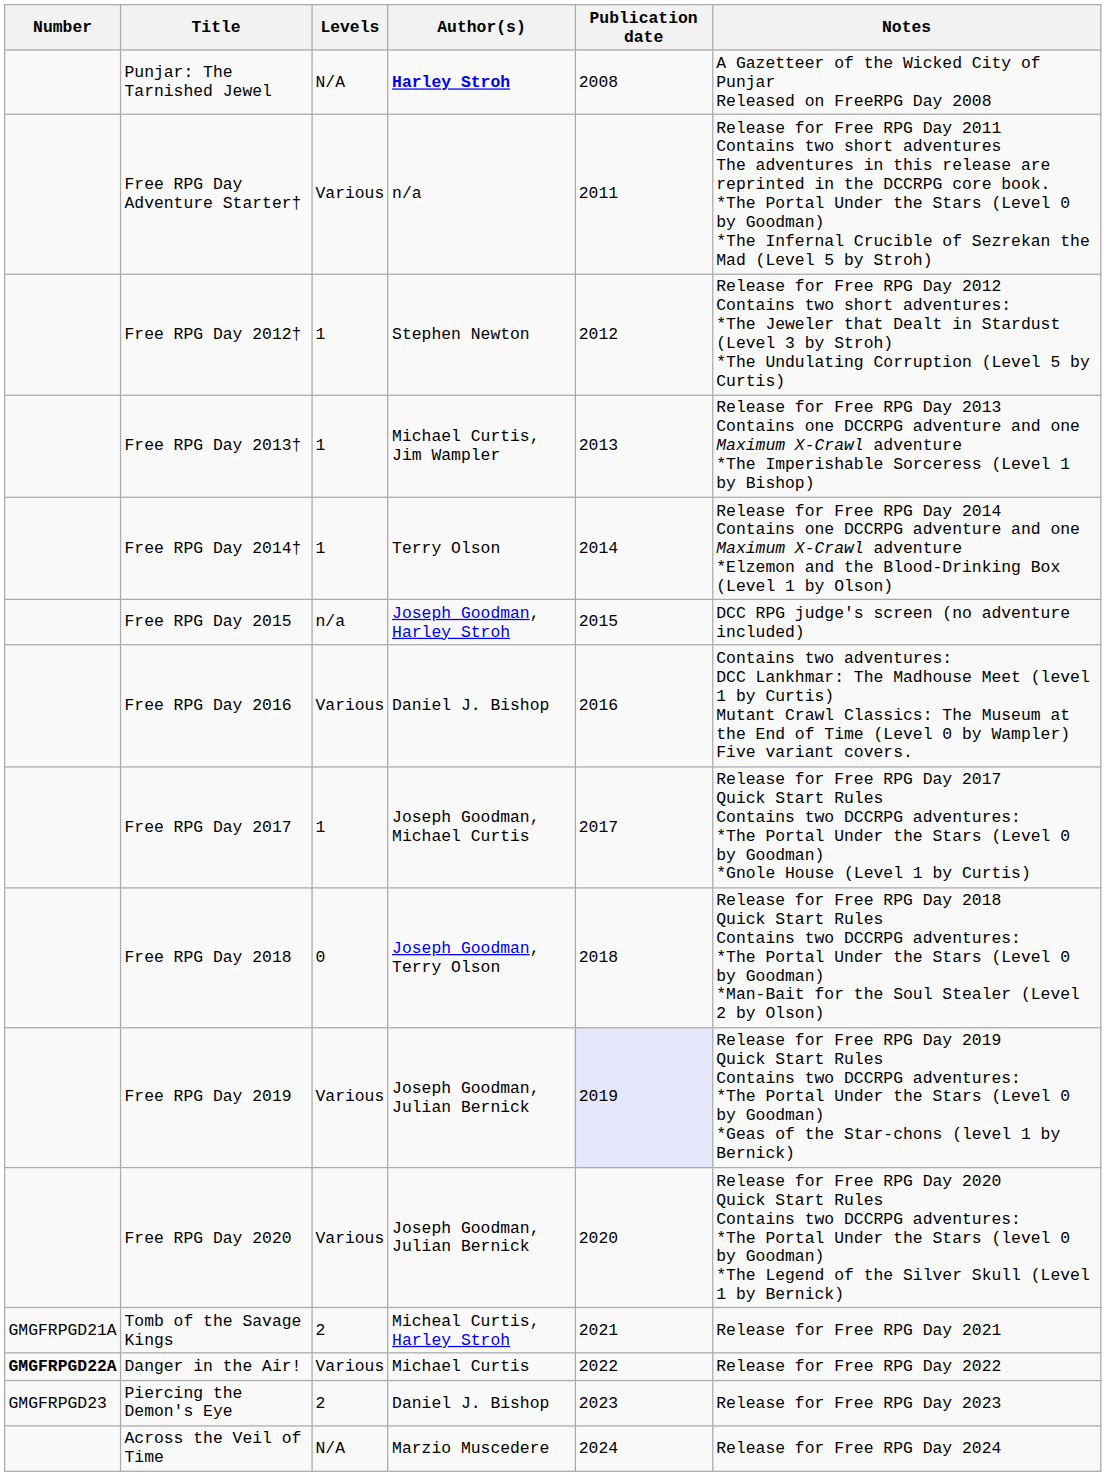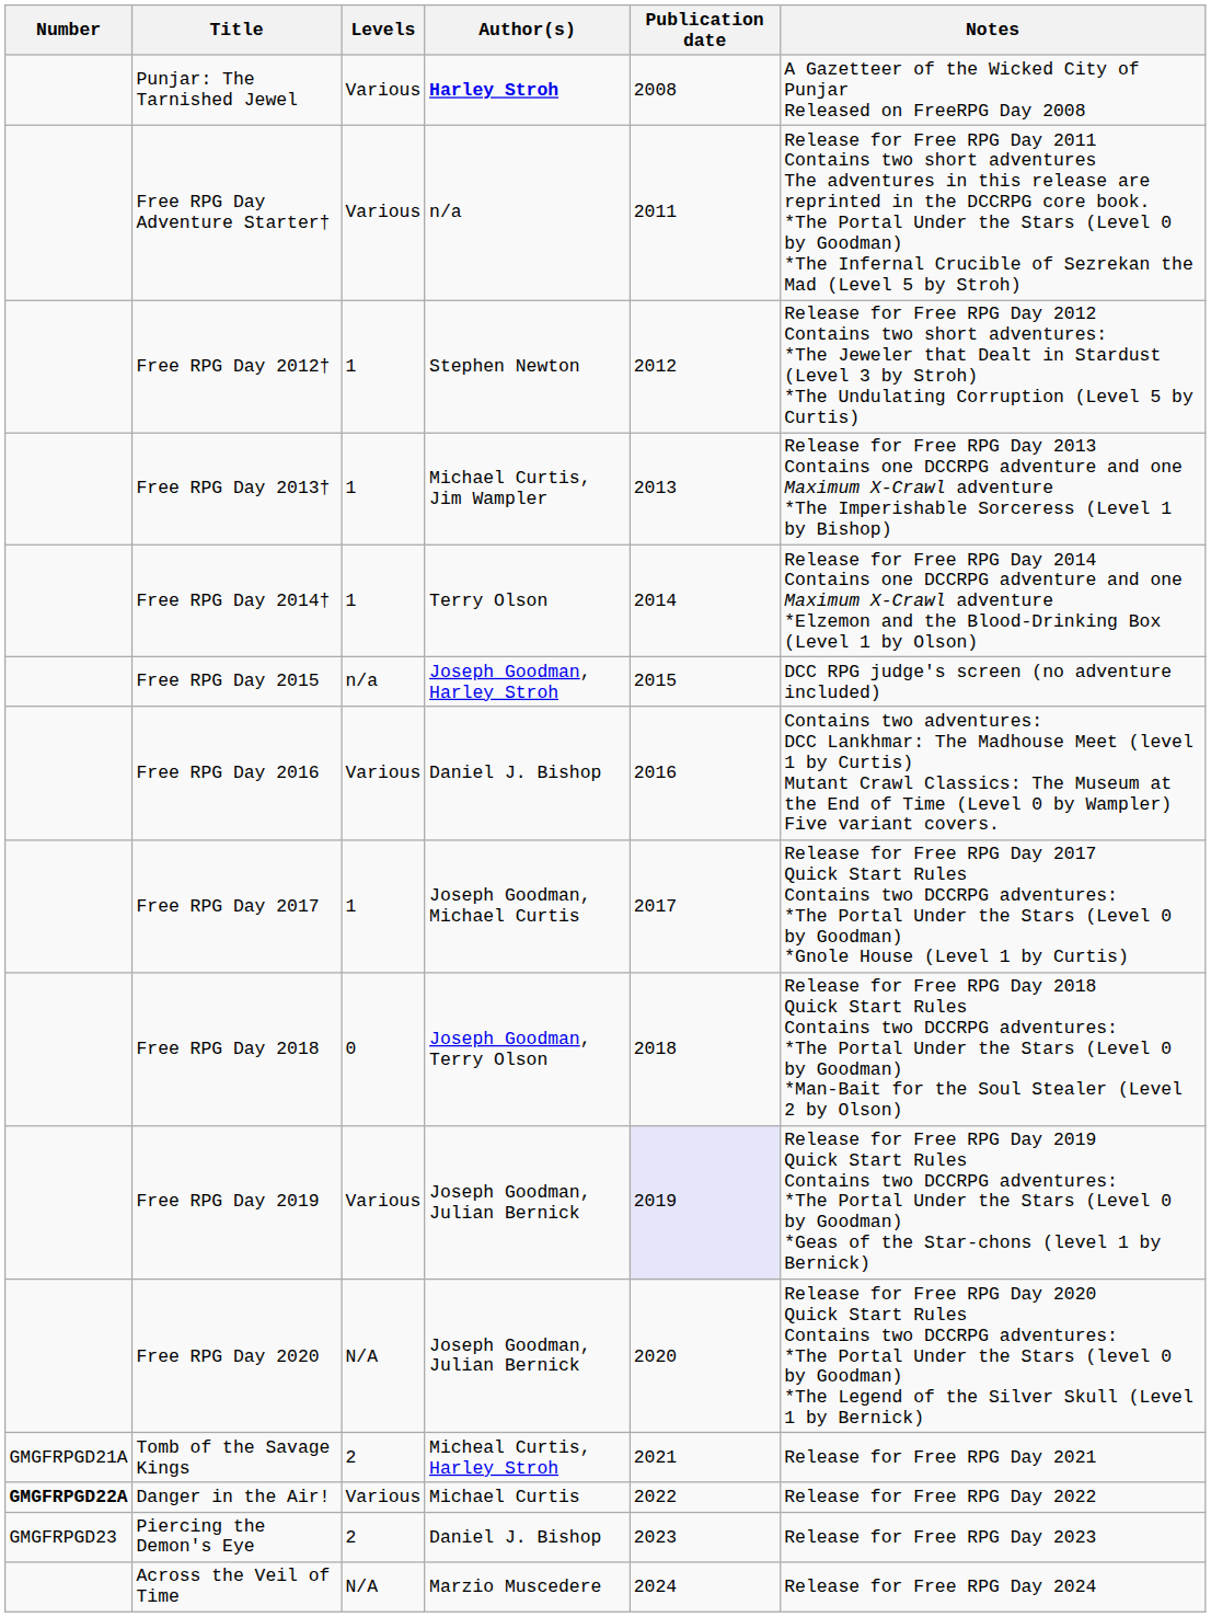 <table class="wikitable sortable">
 <tr>
 <th>Number</th>
 <th>Title</th>
 <th>Levels</th>
 <th>Author(s)</th>
 <th>Publication date</th>
 <th>Notes</th>
 </tr>
 <tr>
 <td></td>
 <td>Punjar: The Tarnished Jewel</td>
-<td>N/A</td>
+<td>Various</td>
 <td><strong><a href='#'>Harley Stroh</a></strong></td>
 <td>2008</td>
 <td>A Gazetteer of the Wicked City of Punjar<br>Released on FreeRPG Day 2008</td>
 </tr>
 <tr>
 <td></td>
 <td>Free RPG Day Adventure Starter†</td>
 <td>Various</td>
 <td>n/a</td>
 <td>2011</td>
 <td>Release for Free RPG Day 2011<br>Contains two short adventures<br>The adventures in this release are reprinted in the DCCRPG core book.<br>*The Portal Under the Stars (Level 0 by Goodman)<br>*The Infernal Crucible of Sezrekan the Mad (Level 5 by Stroh)</td>
 </tr>
 <tr>
 <td></td>
 <td>Free RPG Day 2012†</td>
 <td>1</td>
 <td>Stephen Newton</td>
 <td>2012</td>
 <td>Release for Free RPG Day 2012<br>Contains two short adventures:<br>*The Jeweler that Dealt in Stardust (Level 3 by Stroh)<br>*The Undulating Corruption (Level 5 by Curtis)</td>
 </tr>
 <tr>
 <td></td>
 <td>Free RPG Day 2013†</td>
 <td>1</td>
 <td>Michael Curtis, Jim Wampler</td>
 <td>2013</td>
 <td>Release for Free RPG Day 2013<br>Contains one DCCRPG adventure and one <em>Maximum X-Crawl</em> adventure<br>*The Imperishable Sorceress (Level 1 by Bishop)</td>
 </tr>
 <tr>
 <td></td>
 <td>Free RPG Day 2014†</td>
 <td>1</td>
 <td>Terry Olson</td>
 <td>2014</td>
 <td>Release for Free RPG Day 2014<br>Contains one DCCRPG adventure and one <em>Maximum X-Crawl</em> adventure<br>*Elzemon and the Blood-Drinking Box (Level 1 by Olson)</td>
 </tr>
 <tr>
 <td></td>
 <td>Free RPG Day 2015</td>
 <td>n/a</td>
 <td><a href='#'>Joseph Goodman</a>, <a href='#'>Harley Stroh</a></td>
 <td>2015</td>
 <td>DCC RPG judge's screen (no adventure included)</td>
 </tr>
 <tr>
 <td></td>
 <td>Free RPG Day 2016</td>
 <td>Various</td>
 <td>Daniel J. Bishop</td>
 <td>2016</td>
 <td>Contains two adventures:<br>DCC Lankhmar: The Madhouse Meet (level 1 by Curtis)<br>Mutant Crawl Classics: The Museum at the End of Time (Level 0 by Wampler)<br>Five variant covers.</td>
 </tr>
 <tr>
 <td></td>
 <td>Free RPG Day 2017</td>
 <td>1</td>
 <td>Joseph Goodman, Michael Curtis</td>
 <td>2017</td>
 <td>Release for Free RPG Day 2017<br>Quick Start Rules<br>Contains two DCCRPG adventures:<br>*The Portal Under the Stars (Level 0 by Goodman)<br>*Gnole House (Level 1 by Curtis)</td>
 </tr>
 <tr>
 <td></td>
 <td>Free RPG Day 2018</td>
 <td>0</td>
 <td><a href='#'>Joseph Goodman</a>, Terry Olson</td>
 <td>2018</td>
 <td>Release for Free RPG Day 2018<br>Quick Start Rules<br>Contains two DCCRPG adventures:<br>*The Portal Under the Stars (Level 0 by Goodman)<br>*Man-Bait for the Soul Stealer (Level 2 by Olson)</td>
 </tr>
 <tr>
 <td></td>
 <td>Free RPG Day 2019</td>
 <td>Various</td>
 <td>Joseph Goodman, Julian Bernick</td>
 <td style="background: lavender;">2019</td>
 <td>Release for Free RPG Day 2019<br>Quick Start Rules<br>Contains two DCCRPG adventures:<br>*The Portal Under the Stars (Level 0 by Goodman)<br>*Geas of the Star-chons (level 1 by Bernick)</td>
 </tr>
 <tr>
 <td></td>
 <td>Free RPG Day 2020</td>
-<td>Various</td>
+<td>N/A</td>
 <td>Joseph Goodman, Julian Bernick</td>
 <td>2020</td>
 <td>Release for Free RPG Day 2020<br>Quick Start Rules<br>Contains two DCCRPG adventures:<br>*The Portal Under the Stars (level 0 by Goodman)<br>*The Legend of the Silver Skull (Level 1 by Bernick)</td>
 </tr>
 <tr>
 <td>GMGFRPGD21A</td>
 <td>Tomb of the Savage Kings</td>
 <td>2</td>
 <td>Micheal Curtis, <a href='#'>Harley Stroh</a></td>
 <td>2021</td>
 <td>Release for Free RPG Day 2021</td>
 </tr>
 <tr>
 <td><strong>GMGFRPGD22A</strong></td>
 <td>Danger in the Air!</td>
 <td>Various</td>
 <td>Michael Curtis</td>
 <td>2022</td>
 <td>Release for Free RPG Day 2022</td>
 </tr>
 <tr>
 <td>GMGFRPGD23</td>
 <td>Piercing the Demon's Eye</td>
 <td>2</td>
 <td>Daniel J. Bishop</td>
 <td>2023</td>
 <td>Release for Free RPG Day 2023</td>
 </tr>
 <tr>
 <td></td>
 <td>Across the Veil of Time</td>
 <td>N/A</td>
 <td>Marzio Muscedere</td>
 <td>2024</td>
 <td>Release for Free RPG Day 2024</td>
 </tr>
 </table>
